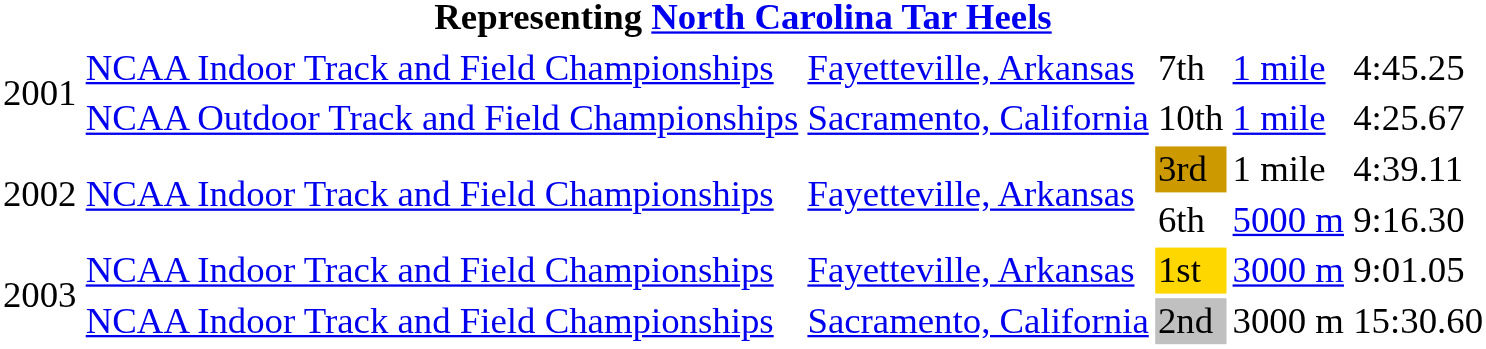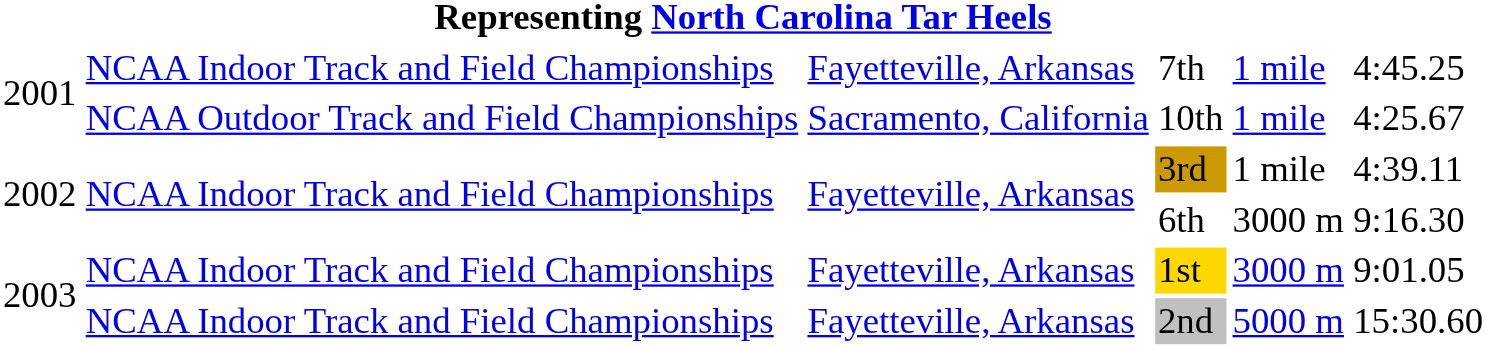 <table>
 <tr>
 <th colspan=6>Representing <a href='#'>North Carolina Tar Heels</a></th>
 </tr>
 <tr>
 <td rowspan=2>2001</td>
 <td><a href='#'>NCAA Indoor Track and Field Championships</a></td>
 <td><a href='#'>Fayetteville, Arkansas</a></td>
 <td>7th</td>
 <td><a href='#'>1 mile</a></td>
 <td>4:45.25</td>
 </tr>
 <tr>
 <td><a href='#'>NCAA Outdoor Track and Field Championships</a></td>
 <td><a href='#'>Sacramento, California</a></td>
 <td>10th</td>
 <td><a href='#'>1 mile</a></td>
 <td>4:25.67</td>
 </tr>
 <tr>
 <td rowspan=2>2002</td>
 <td rowspan=2><a href='#'>NCAA Indoor Track and Field Championships</a></td>
 <td rowspan=2><a href='#'>Fayetteville, Arkansas</a></td>
 <td style="background:#c90;">3rd</td>
 <td>1 mile</td>
 <td>4:39.11</td>
 </tr>
 <tr>
 <td>6th</td>
-<td><a href='#'>5000 m</a></td>
+<td>3000 m</td>
 <td>9:16.30</td>
 </tr>
 <tr>
 <td rowspan=2>2003</td>
 <td><a href='#'>NCAA Indoor Track and Field Championships</a></td>
 <td><a href='#'>Fayetteville, Arkansas</a></td>
 <td bgcolor=gold>1st</td>
 <td><a href='#'>3000 m</a></td>
 <td>9:01.05</td>
 </tr>
 <tr>
 <td><a href='#'>NCAA Indoor Track and Field Championships</a></td>
-<td><a href='#'>Sacramento, California</a></td>
+<td><a href='#'>Fayetteville, Arkansas</a></td>
 <td style="background:silver;">2nd</td>
-<td>3000 m</td>
+<td><a href='#'>5000 m</a></td>
 <td>15:30.60</td>
 </tr>
 </table>
